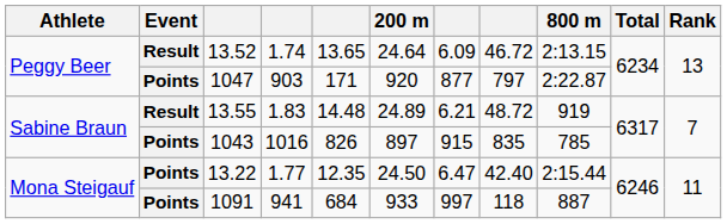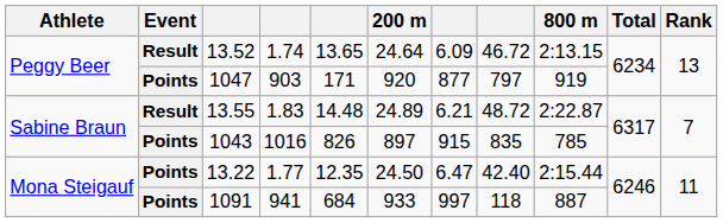 <table class=wikitable style="font-size:90%; text-align:center">
 <tr>
 <th>Athlete</th>
 <th>Event</th>
 <th></th>
 <th></th>
 <th></th>
 <th>200 m</th>
 <th></th>
 <th></th>
 <th>800 m</th>
 <th>Total</th>
 <th>Rank</th>
 </tr>
 <tr align=center>
 <td align=left rowspan=2><a href='#'>Peggy Beer</a></td>
 <th style="font-size:95%">Result</th>
 <td>13.52</td>
 <td>1.74</td>
 <td>13.65</td>
 <td>24.64</td>
 <td>6.09</td>
 <td>46.72</td>
 <td>2:13.15</td>
 <td rowspan=2>6234</td>
 <td rowspan=2>13</td>
 </tr>
 <tr align=center>
 <th style="font-size:95%">Points</th>
 <td>1047</td>
 <td>903</td>
 <td>171</td>
 <td>920</td>
 <td>877</td>
 <td>797</td>
-<td>2:22.87</td>
+<td>919</td>
 </tr>
 <tr align=center>
 <td align=left rowspan=2><a href='#'>Sabine Braun</a></td>
 <th style="font-size:95%">Result</th>
 <td>13.55</td>
 <td>1.83</td>
 <td>14.48</td>
 <td>24.89</td>
 <td>6.21</td>
 <td>48.72</td>
-<td>919</td>
+<td>2:22.87</td>
 <td rowspan=2>6317</td>
 <td rowspan=2>7</td>
 </tr>
 <tr align=center>
 <th style="font-size:95%">Points</th>
 <td>1043</td>
 <td>1016</td>
 <td>826</td>
 <td>897</td>
 <td>915</td>
 <td>835</td>
 <td>785</td>
 </tr>
 <tr align=center>
 <td align=left rowspan=2><a href='#'>Mona Steigauf</a></td>
 <th style="font-size:95%">Points</th>
 <td>13.22</td>
 <td>1.77</td>
 <td>12.35</td>
 <td>24.50</td>
 <td>6.47</td>
 <td>42.40</td>
 <td>2:15.44</td>
 <td rowspan=2>6246</td>
 <td rowspan=2>11</td>
 </tr>
 <tr align=center>
 <th style="font-size:95%">Points</th>
 <td>1091</td>
 <td>941</td>
 <td>684</td>
 <td>933</td>
 <td>997</td>
 <td>118</td>
 <td>887</td>
 </tr>
 </table>
